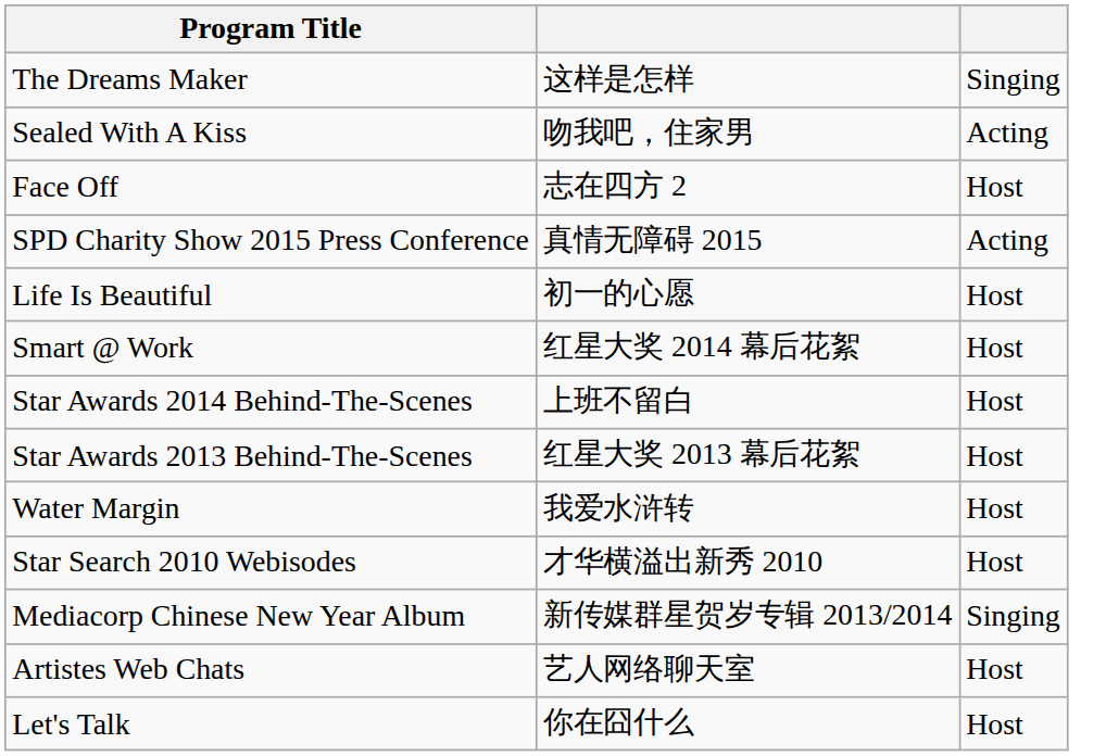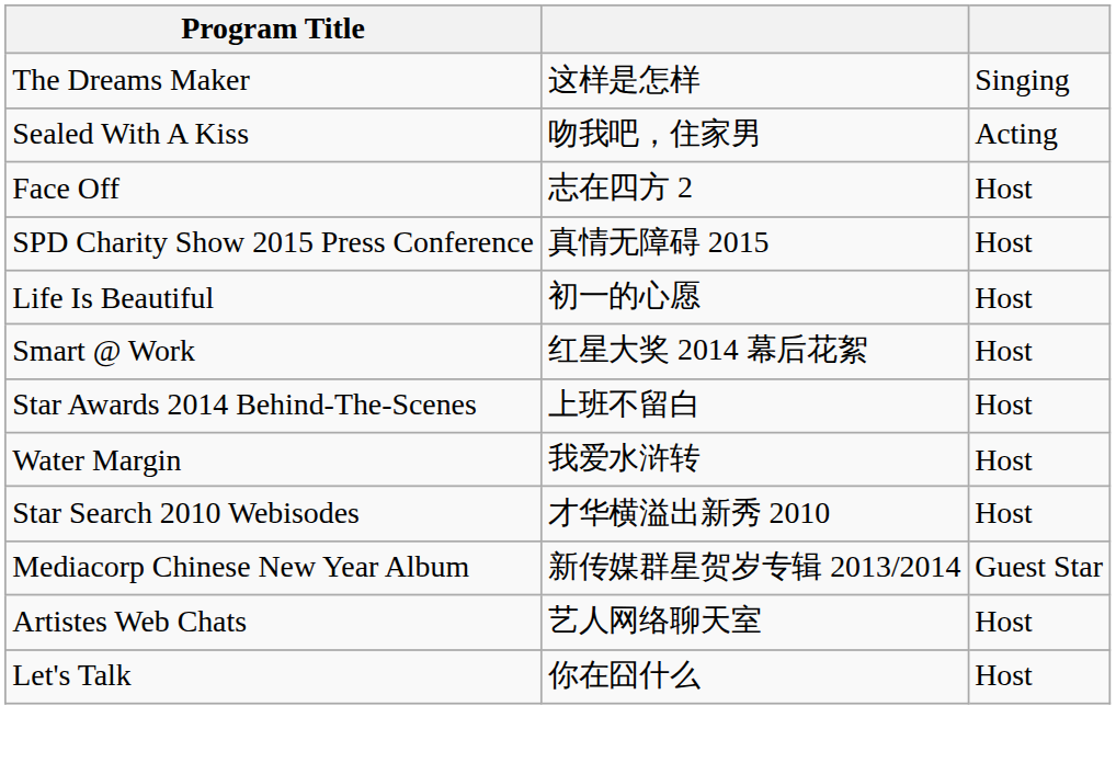 <table class="wikitable">
 <tr>
 <th>Program Title</th>
 <th></th>
 <th></th>
 </tr>
 <tr>
 <td>The Dreams Maker</td>
 <td>这样是怎样</td>
 <td>Singing</td>
 </tr>
 <tr>
 <td>Sealed With A Kiss</td>
 <td>吻我吧，住家男</td>
 <td>Acting</td>
 </tr>
 <tr>
 <td>Face Off</td>
 <td>志在四方 2</td>
 <td>Host</td>
 </tr>
 <tr>
 <td>SPD Charity Show 2015 Press Conference</td>
 <td>真情无障碍 2015</td>
-<td>Acting</td>
+<td>Host</td>
 </tr>
 <tr>
 <td>Life Is Beautiful</td>
 <td>初一的心愿</td>
 <td>Host</td>
 </tr>
 <tr>
 <td>Smart @ Work</td>
 <td>红星大奖 2014 幕后花絮</td>
 <td>Host</td>
 </tr>
 <tr>
 <td>Star Awards 2014 Behind-The-Scenes</td>
 <td>上班不留白</td>
 <td>Host</td>
 </tr>
 <tr>
-<td>Star Awards 2013 Behind-The-Scenes</td>
-<td>红星大奖 2013 幕后花絮</td>
-<td>Host</td>
-</tr>
-<tr>
 <td>Water Margin</td>
 <td>我爱水浒转</td>
 <td>Host</td>
 </tr>
 <tr>
 <td>Star Search 2010 Webisodes</td>
 <td>才华横溢出新秀 2010</td>
 <td>Host</td>
 </tr>
 <tr>
 <td>Mediacorp Chinese New Year Album</td>
 <td>新传媒群星贺岁专辑 2013/2014</td>
-<td>Singing</td>
+<td>Guest Star</td>
 </tr>
 <tr>
 <td>Artistes Web Chats</td>
 <td>艺人网络聊天室</td>
 <td>Host</td>
 </tr>
 <tr>
 <td>Let's Talk</td>
 <td>你在囧什么</td>
 <td>Host</td>
 </tr>
 </table>
